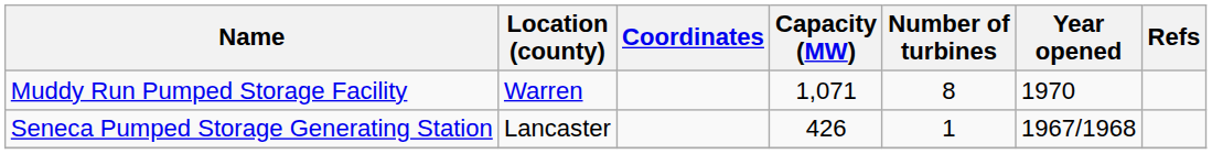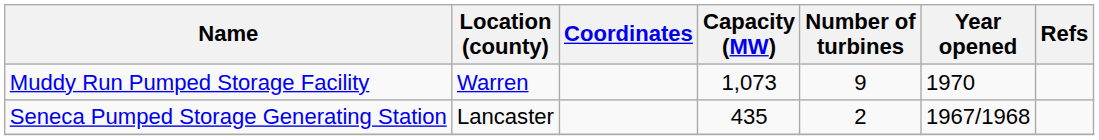 <table class="wikitable sortable">
 <tr>
 <th>Name</th>
 <th>Location<br>(county)</th>
 <th><a href='#'>Coordinates</a></th>
 <th>Capacity<br>(<a href='#'>MW</a>)</th>
 <th>Number of<br>turbines</th>
 <th>Year<br>opened</th>
 <th>Refs</th>
 </tr>
 <tr>
 <td><a href='#'>Muddy Run Pumped Storage Facility</a></td>
 <td><a href='#'>Warren</a></td>
 <td></td>
-<td align="center">1,071</td>
-<td align="center">8</td>
+<td align="center">1,073</td>
+<td align="center">9</td>
 <td>1970</td>
 <td></td>
 </tr>
 <tr>
 <td><a href='#'>Seneca Pumped Storage Generating Station</a></td>
 <td>Lancaster</td>
 <td></td>
-<td align="center">426</td>
-<td align="center">1</td>
+<td align="center">435</td>
+<td align="center">2</td>
 <td>1967/1968</td>
 <td></td>
 </tr>
 <tr>
 </tr>
 </table>
